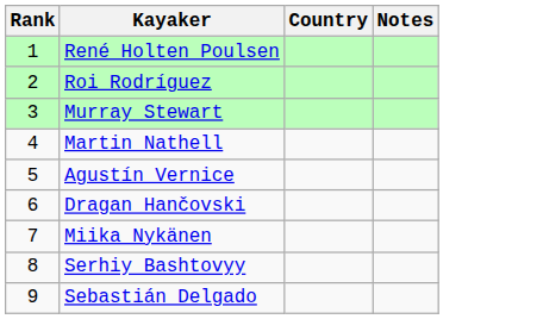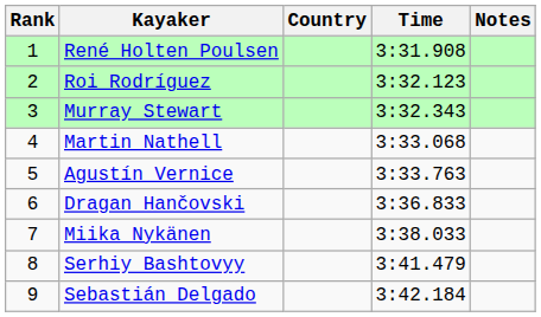 <table class="wikitable" style="text-align:center">
 <tr>
 <th>Rank</th>
 <th>Kayaker</th>
 <th>Country</th>
+<th>Time</th>
 <th>Notes</th>
 </tr>
 <tr bgcolor=bbffbb>
 <td>1</td>
 <td align="left"><a href='#'>René Holten Poulsen</a></td>
 <td align="left"></td>
+<td>3:31.908</td>
 <td></td>
 </tr>
 <tr bgcolor=bbffbb>
 <td>2</td>
 <td align="left"><a href='#'>Roi Rodríguez</a></td>
 <td align="left"></td>
+<td>3:32.123</td>
 <td></td>
 </tr>
 <tr bgcolor=bbffbb>
 <td>3</td>
 <td align="left"><a href='#'>Murray Stewart</a></td>
 <td align="left"></td>
+<td>3:32.343</td>
 <td></td>
 </tr>
 <tr>
 <td>4</td>
 <td align="left"><a href='#'>Martin Nathell</a></td>
 <td align="left"></td>
+<td>3:33.068</td>
 <td></td>
 </tr>
 <tr>
 <td>5</td>
 <td align="left"><a href='#'>Agustín Vernice</a></td>
 <td align="left"></td>
+<td>3:33.763</td>
 <td></td>
 </tr>
 <tr>
 <td>6</td>
 <td align="left"><a href='#'>Dragan Hančovski</a></td>
 <td align="left"></td>
+<td>3:36.833</td>
 <td></td>
 </tr>
 <tr>
 <td>7</td>
 <td align="left"><a href='#'>Miika Nykänen</a></td>
 <td align="left"></td>
+<td>3:38.033</td>
 <td></td>
 </tr>
 <tr>
 <td>8</td>
 <td align="left"><a href='#'>Serhiy Bashtovyy</a></td>
 <td align="left"></td>
+<td>3:41.479</td>
 <td></td>
 </tr>
 <tr>
 <td>9</td>
 <td align="left"><a href='#'>Sebastián Delgado</a></td>
 <td align="left"></td>
+<td>3:42.184</td>
 <td></td>
 </tr>
 </table>
